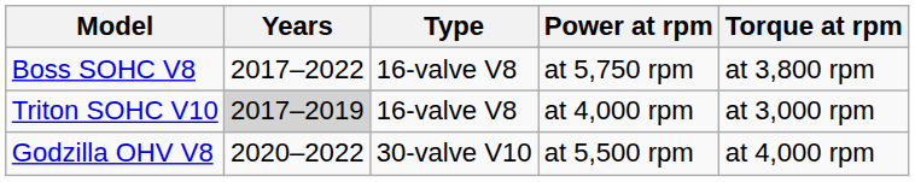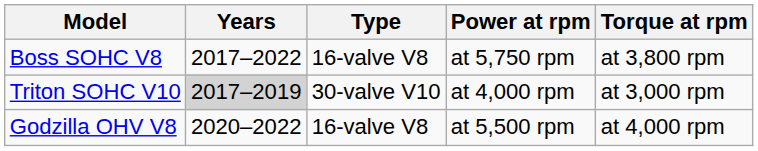 <table class="wikitable collapsible sortable">
 <tr>
 <th>Model</th>
 <th>Years</th>
 <th>Type</th>
 <th>Power at rpm</th>
 <th>Torque at rpm</th>
 </tr>
 <tr>
 <td><a href='#'>Boss SOHC V8</a></td>
 <td>2017–2022</td>
 <td> 16-valve V8</td>
 <td> at 5,750 rpm</td>
 <td> at 3,800 rpm</td>
 </tr>
 <tr>
 <td><a href='#'>Triton SOHC V10</a></td>
 <td style="background: lightgrey;">2017–2019</td>
-<td> 16-valve V8</td>
+<td> 30-valve V10</td>
 <td> at 4,000 rpm</td>
 <td> at 3,000 rpm</td>
 </tr>
 <tr>
 <td><a href='#'>Godzilla OHV V8</a></td>
 <td>2020–2022</td>
-<td> 30-valve V10</td>
+<td> 16-valve V8</td>
 <td> at 5,500 rpm</td>
 <td> at 4,000 rpm</td>
 </tr>
 </table>
